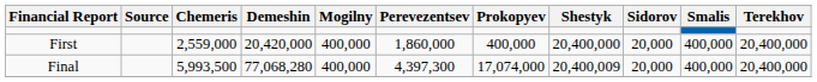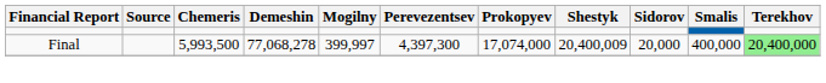 <table class="wikitable" style="text-align:center; font-size:90%; line-height:14px">
 <tr>
 <th>Financial Report</th>
 <th>Source</th>
 <th>Chemeris</th>
 <th>Demeshin</th>
 <th>Mogilny</th>
 <th>Perevezentsev</th>
 <th>Prokopyev</th>
 <th>Shestyk</th>
 <th>Sidorov</th>
 <th>Smalis</th>
 <th>Terekhov</th>
 </tr>
 <tr>
 <td></td>
 <td></td>
 <td bgcolor=></td>
 <td bgcolor=></td>
 <td bgcolor=></td>
 <td bgcolor=></td>
 <td bgcolor=></td>
 <td bgcolor=></td>
 <td bgcolor=></td>
 <td style="background-color:#0061AC;"></td>
 <td bgcolor=></td>
 </tr>
-<tr align=center>
-<td>First</td>
-<td></td>
-<td>2,559,000</td>
-<td>20,420,000</td>
-<td>400,000</td>
-<td>1,860,000</td>
-<td>400,000</td>
-<td>20,400,000</td>
-<td>20,000</td>
-<td>400,000</td>
-<td>20,400,000</td>
-</tr>
 <tr>
 <td>Final</td>
 <td></td>
 <td>5,993,500</td>
-<td>77,068,280</td>
-<td>400,000</td>
+<td>77,068,278</td>
+<td>399,997</td>
 <td>4,397,300</td>
 <td>17,074,000</td>
 <td>20,400,009</td>
 <td>20,000</td>
 <td>400,000</td>
-<td>20,400,000</td>
+<td style="background: lightgreen;">20,400,000</td>
 </tr>
 <tr>
 </tr>
 </table>
